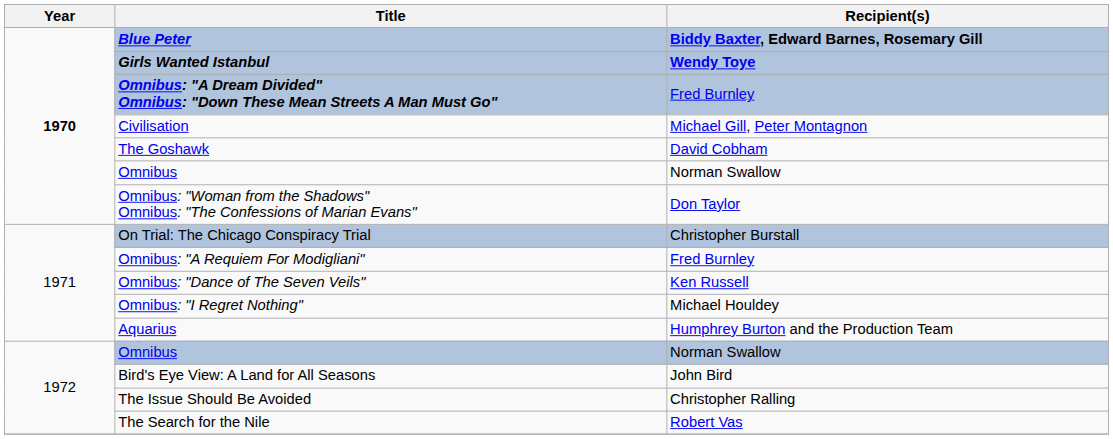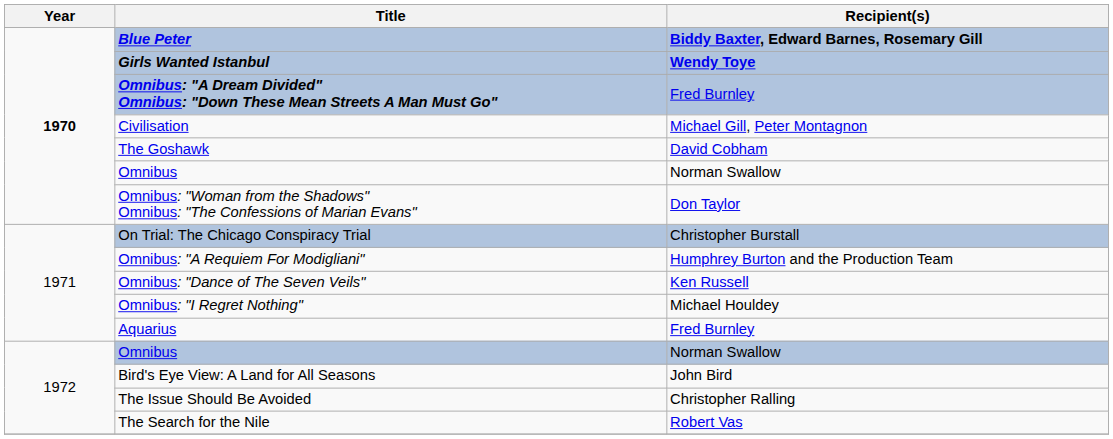 <table class="wikitable" width="95%">
 <tr>
 <th width=5%>Year</th>
 <th width=25%><strong>Title</strong></th>
 <th width=20%><strong>Recipient(s)</strong></th>
 </tr>
 <tr>
 <td rowspan="7" style="text-align:center;"><strong>1970</strong></td>
 <td style="background:#B0C4DE;"><strong><em><a href='#'>Blue Peter</a></em></strong></td>
 <td style="background:#B0C4DE;"><strong><a href='#'>Biddy Baxter</a>, Edward Barnes, Rosemary Gill</strong></td>
 </tr>
 <tr>
 <td style="background:#B0C4DE;"><strong><em>Girls Wanted Istanbul</em></strong></td>
 <td style="background:#B0C4DE;"><strong><a href='#'>Wendy Toye</a></strong></td>
 </tr>
 <tr>
 <td style="background:#B0C4DE;"><strong><em><a href='#'>Omnibus</a><em>: "A Dream Divided"<br></em><a href='#'>Omnibus</a><em>: "Down These Mean Streets A Man Must Go"<strong></td>
 <td style="background:#B0C4DE;"></strong><a href='#'>Fred Burnley</a><strong></td>
 </tr>
 <tr>
 <td></em><a href='#'>Civilisation</a><em></td>
 <td><a href='#'>Michael Gill</a>, <a href='#'>Peter Montagnon</a></td>
 </tr>
 <tr>
 <td></em><a href='#'>The Goshawk</a><em></td>
 <td><a href='#'>David Cobham</a></td>
 </tr>
 <tr>
 <td></em><a href='#'>Omnibus</a><em></td>
 <td>Norman Swallow</td>
 </tr>
 <tr>
 <td></em><a href='#'>Omnibus</a><em>: "Woman from the Shadows"<br></em><a href='#'>Omnibus</a><em>: "The Confessions of Marian Evans"</td>
 <td><a href='#'>Don Taylor</a></td>
 </tr>
 <tr>
 <td rowspan="5" style="text-align:center;"></strong>1971<strong></td>
 <td style="background:#B0C4DE;"></em></strong>On Trial: The Chicago Conspiracy Trial<strong><em></td>
 <td style="background:#B0C4DE;"></strong>Christopher Burstall<strong></td>
 </tr>
 <tr>
 <td></em><a href='#'>Omnibus</a><em>: "A Requiem For Modigliani"</td>
-<td><a href='#'>Fred Burnley</a></td>
+<td><a href='#'>Humphrey Burton</a> and the Production Team</td>
 </tr>
 <tr>
 <td></em><a href='#'>Omnibus</a><em>: "Dance of The Seven Veils"</td>
 <td><a href='#'>Ken Russell</a></td>
 </tr>
 <tr>
 <td></em><a href='#'>Omnibus</a><em>: "I Regret Nothing"</td>
 <td>Michael Houldey</td>
 </tr>
 <tr>
 <td></em><a href='#'>Aquarius</a><em></td>
-<td><a href='#'>Humphrey Burton</a> and the Production Team</td>
+<td><a href='#'>Fred Burnley</a></td>
 </tr>
 <tr>
 <td rowspan="4" style="text-align:center;"></strong>1972<strong></td>
 <td style="background:#B0C4DE;"></em></strong><a href='#'>Omnibus</a><strong><em></td>
 <td style="background:#B0C4DE;"></strong>Norman Swallow<strong></td>
 </tr>
 <tr>
 <td></em>Bird's Eye View: A Land for All Seasons<em></td>
 <td>John Bird</td>
 </tr>
 <tr>
 <td></em>The Issue Should Be Avoided<em></td>
 <td>Christopher Ralling</td>
 </tr>
 <tr>
 <td></em>The Search for the Nile<em></td>
 <td><a href='#'>Robert Vas</a></td>
 </tr>
 <tr>
 </tr>
 </table>
